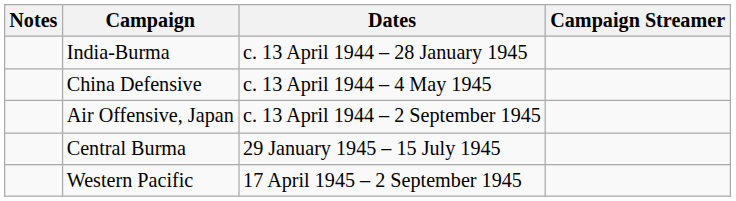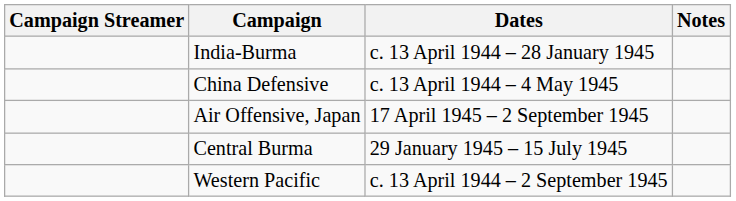 <table class="wikitable">
 <tr style="background:#efefef;">
-<th>Notes</th>
+<th>Campaign Streamer</th>
 <th>Campaign</th>
 <th>Dates</th>
-<th>Campaign Streamer</th>
+<th>Notes</th>
 </tr>
 <tr>
 <td></td>
 <td>India-Burma</td>
 <td>c. 13 April 1944 – 28 January 1945</td>
 <td></td>
 </tr>
 <tr>
 <td></td>
 <td>China Defensive</td>
 <td>c. 13 April 1944 – 4 May 1945</td>
 <td></td>
 </tr>
 <tr>
 <td></td>
 <td>Air Offensive, Japan</td>
-<td>c. 13 April 1944 – 2 September 1945</td>
+<td>17 April 1945 – 2 September 1945</td>
 <td></td>
 </tr>
 <tr>
 <td></td>
 <td>Central Burma</td>
 <td>29 January 1945 – 15 July 1945</td>
 <td></td>
 </tr>
 <tr>
 <td></td>
 <td>Western Pacific</td>
-<td>17 April 1945 – 2 September 1945</td>
+<td>c. 13 April 1944 – 2 September 1945</td>
 <td></td>
 </tr>
 </table>
